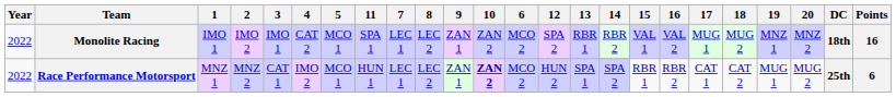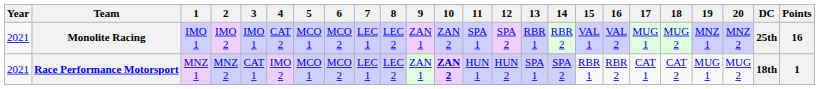 <table class="wikitable" style="text-align:center; font-size:85%">
 <tr>
 <th>Year</th>
 <th>Team</th>
 <th>1</th>
 <th>2</th>
 <th>3</th>
 <th>4</th>
 <th>5</th>
-<th>11</th>
+<th>6</th>
 <th>7</th>
 <th>8</th>
 <th>9</th>
 <th>10</th>
-<th>6</th>
+<th>11</th>
 <th>12</th>
 <th>13</th>
 <th>14</th>
 <th>15</th>
 <th>16</th>
 <th>17</th>
 <th>18</th>
 <th>19</th>
 <th>20</th>
 <th>DC</th>
 <th>Points</th>
 </tr>
 <tr>
-<td><a href='#'>2022</a></td>
+<td><a href='#'>2021</a></td>
 <th nowrap>Monolite Racing</th>
 <td style="background:#CFCFFF;"><a href='#'>IMO<br>1</a><br></td>
 <td style="background:#EFCFFF;"><a href='#'>IMO<br>2</a><br></td>
 <td style="background:#CFCFFF;"><a href='#'>IMO<br>1</a><br></td>
 <td style="background:#CFCFFF;"><a href='#'>CAT<br>2</a><br></td>
 <td style="background:#CFCFFF;"><a href='#'>MCO<br>1</a><br></td>
-<td style="background:#CFCFFF;"><a href='#'>SPA<br>1</a><br></td>
+<td style="background:#CFCFFF;"><a href='#'>MCO<br>2</a><br></td>
 <td style="background:#CFCFFF;"><a href='#'>LEC<br>1</a><br></td>
 <td style="background:#CFCFFF;"><a href='#'>LEC<br>2</a><br></td>
 <td style="background:#EFCFFF;"><a href='#'>ZAN<br>1</a><br></td>
 <td style="background:#CFCFFF;"><a href='#'>ZAN<br>2</a><br></td>
-<td style="background:#CFCFFF;"><a href='#'>MCO<br>2</a><br></td>
+<td style="background:#CFCFFF;"><a href='#'>SPA<br>1</a><br></td>
 <td style="background:#EFCFFF;"><a href='#'>SPA<br>2</a><br></td>
 <td style="background:#CFCFFF;"><a href='#'>RBR<br>1</a><br></td>
 <td style="background:#DFFFDF;"><a href='#'>RBR<br>2</a><br></td>
 <td style="background:#CFCFFF;"><a href='#'>VAL<br>1</a><br></td>
 <td style="background:#CFCFFF;"><a href='#'>VAL<br>2</a><br></td>
 <td style="background:#DFFFDF;"><a href='#'>MUG<br>1</a><br></td>
 <td style="background:#DFFFDF;"><a href='#'>MUG<br>2</a><br></td>
 <td style="background:#CFCFFF;"><a href='#'>MNZ<br>1</a><br></td>
 <td style="background:#CFCFFF;"><a href='#'>MNZ<br>2</a><br></td>
-<th>18th</th>
+<th>25th</th>
 <th>16</th>
 </tr>
 <tr>
-<td><a href='#'>2022</a></td>
+<td><a href='#'>2021</a></td>
 <th nowrap><a href='#'>Race Performance Motorsport</a></th>
 <td style="background:#EFCFFF;"><a href='#'>MNZ<br>1</a><br></td>
 <td style="background:#CFCFFF;"><a href='#'>MNZ<br>2</a><br></td>
 <td style="background:#CFCFFF;"><a href='#'>CAT<br>1</a><br></td>
 <td style="background:#EFCFFF;"><a href='#'>IMO<br>2</a><br></td>
 <td style="background:#CFCFFF;"><a href='#'>MCO<br>1</a><br></td>
-<td style="background:#CFCFFF;"><a href='#'>HUN<br>1</a><br></td>
+<td style="background:#CFCFFF;"><a href='#'>MCO<br>2</a><br></td>
 <td style="background:#CFCFFF;"><a href='#'>LEC<br>1</a><br></td>
 <td style="background:#CFCFFF;"><a href='#'>LEC<br>2</a><br></td>
 <td style="background:#DFFFDF;"><a href='#'>ZAN<br>1</a><br></td>
 <td style="background:#EFCFFF;"><strong><a href='#'>ZAN<br>2</a><br></strong></td>
-<td style="background:#CFCFFF;"><a href='#'>MCO<br>2</a><br></td>
+<td style="background:#CFCFFF;"><a href='#'>HUN<br>1</a><br></td>
 <td style="background:#CFCFFF;"><a href='#'>HUN<br>2</a><br></td>
 <td style="background:#CFCFFF;"><a href='#'>SPA<br>1</a><br></td>
 <td style="background:#CFCFFF;"><a href='#'>SPA<br>2</a><br></td>
 <td style="background:#;"><a href='#'>RBR<br>1</a></td>
 <td style="background:#;"><a href='#'>RBR<br>2</a></td>
 <td style="background:#;"><a href='#'>CAT<br>1</a></td>
 <td style="background:#;"><a href='#'>CAT<br>2</a></td>
 <td style="background:#;"><a href='#'>MUG<br>1</a></td>
 <td style="background:#;"><a href='#'>MUG<br>2</a></td>
-<th>25th</th>
-<th>6</th>
+<th>18th</th>
+<th>1</th>
 </tr>
 </table>
